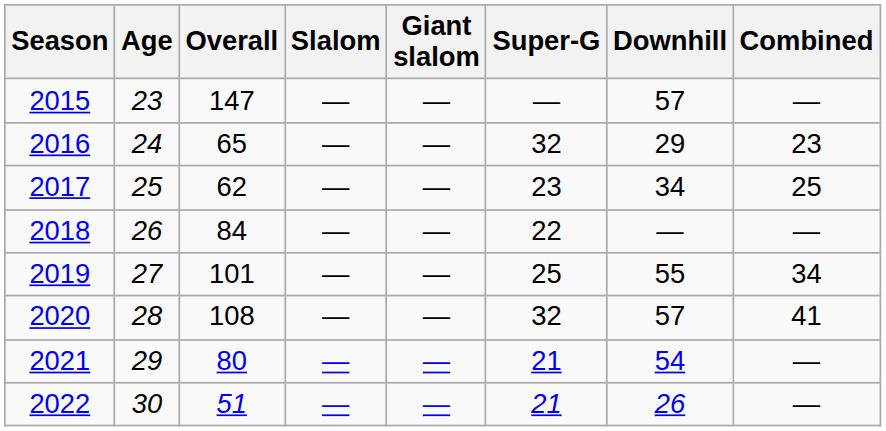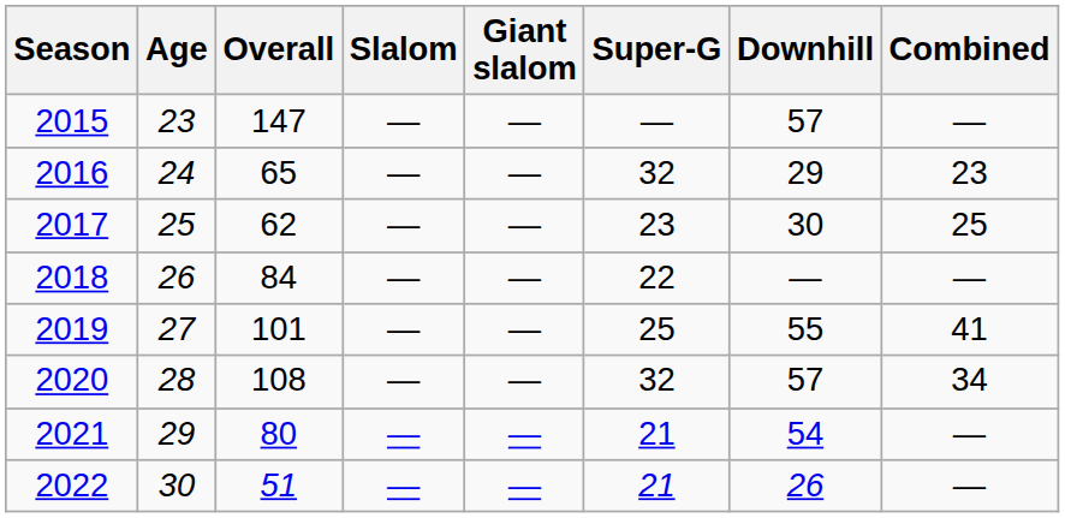 <table class=wikitable style="text-align:center">
 <tr>
 <th>Season</th>
 <th>Age</th>
 <th>Overall</th>
 <th>Slalom</th>
 <th>Giant<br>slalom</th>
 <th>Super-G</th>
 <th>Downhill</th>
 <th>Combined</th>
 </tr>
 <tr>
 <td><a href='#'>2015</a></td>
 <td><em>23</em></td>
 <td>147</td>
 <td>—</td>
 <td>—</td>
 <td>—</td>
 <td>57</td>
 <td>—</td>
 </tr>
 <tr>
 <td><a href='#'>2016</a></td>
 <td><em>24</em></td>
 <td>65</td>
 <td>—</td>
 <td>—</td>
 <td>32</td>
 <td>29</td>
 <td>23</td>
 </tr>
 <tr>
 <td><a href='#'>2017</a></td>
 <td><em>25</em></td>
 <td>62</td>
 <td>—</td>
 <td>—</td>
 <td>23</td>
-<td>34</td>
+<td>30</td>
 <td>25</td>
 </tr>
 <tr>
 <td><a href='#'>2018</a></td>
 <td><em>26</em></td>
 <td>84</td>
 <td>—</td>
 <td>—</td>
 <td>22</td>
 <td>—</td>
 <td>—</td>
 </tr>
 <tr>
 <td><a href='#'>2019</a></td>
 <td><em>27</em></td>
 <td>101</td>
 <td>—</td>
 <td>—</td>
 <td>25</td>
 <td>55</td>
-<td>34</td>
+<td>41</td>
 </tr>
 <tr>
 <td><a href='#'>2020</a></td>
 <td><em>28</em></td>
 <td>108</td>
 <td>—</td>
 <td>—</td>
 <td>32</td>
 <td>57</td>
-<td>41</td>
+<td>34</td>
 </tr>
 <tr>
 <td><a href='#'>2021</a></td>
 <td><em>29</em></td>
 <td><a href='#'>80</a></td>
 <td><a href='#'>—</a></td>
 <td><a href='#'>—</a></td>
 <td><a href='#'>21</a></td>
 <td><a href='#'>54</a></td>
 <td>—</td>
 </tr>
 <tr>
 <td><a href='#'>2022</a></td>
 <td><em>30</em></td>
 <td><em><a href='#'>51</a></em></td>
 <td><a href='#'>—</a></td>
 <td><a href='#'>—</a></td>
 <td><em><a href='#'>21</a></em></td>
 <td><em><a href='#'>26</a></em></td>
 <td>—</td>
 </tr>
 </table>
